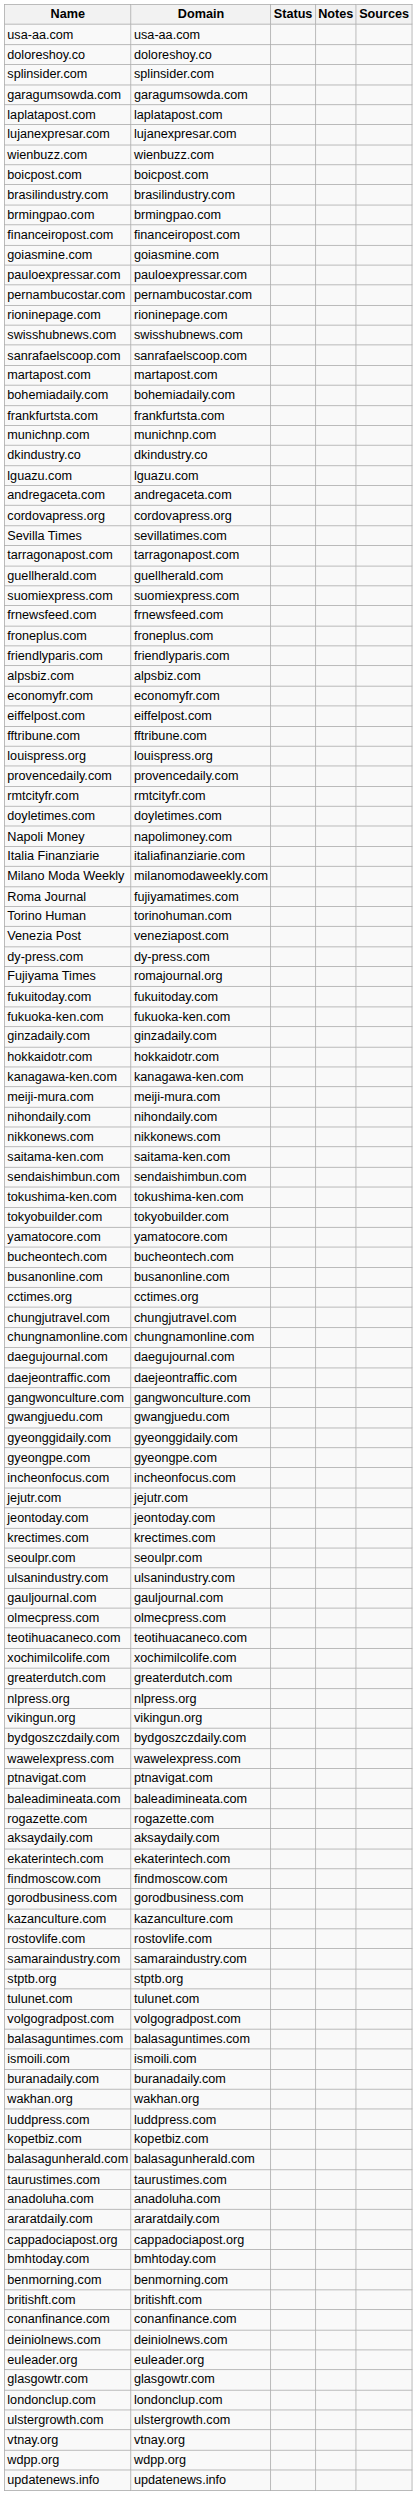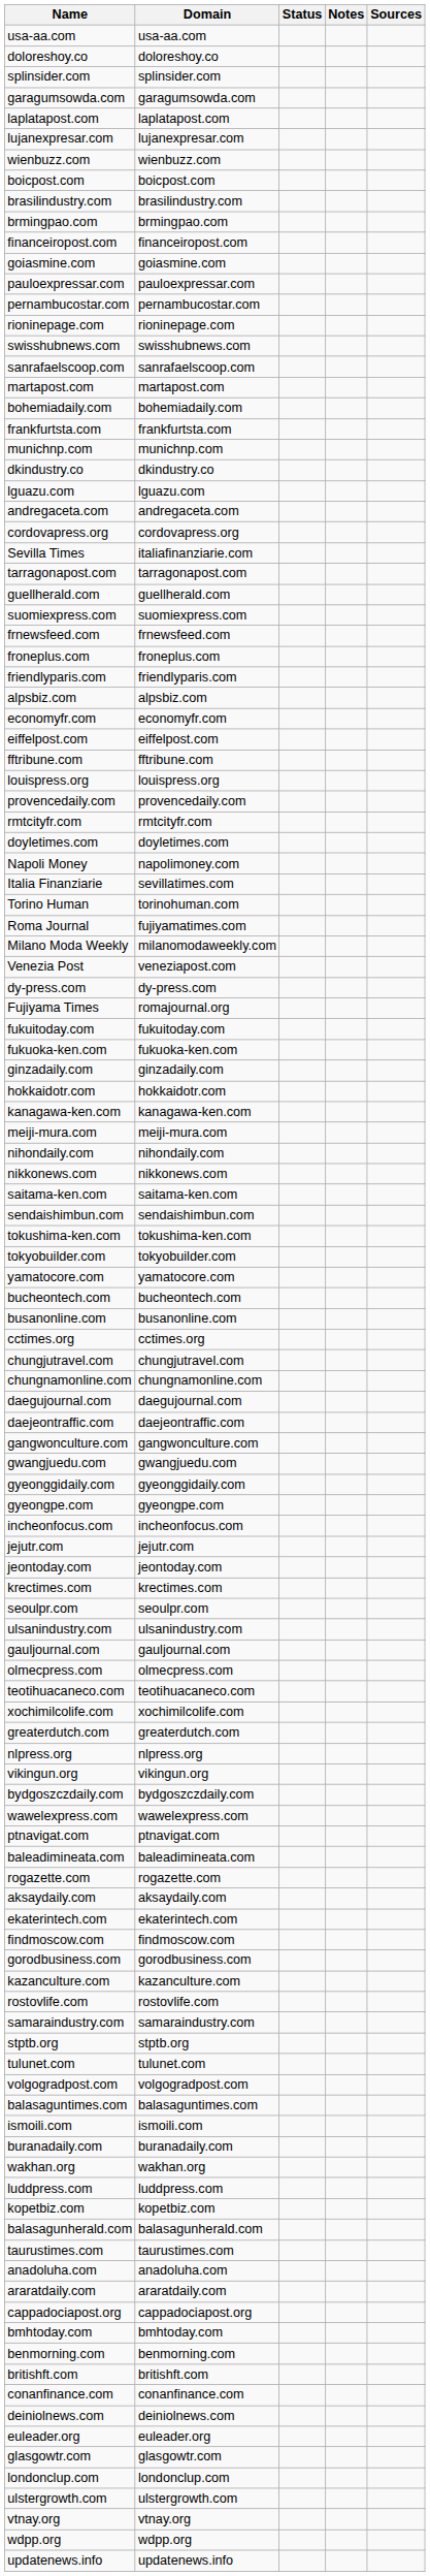 <table class="wikitable sortable mw-collapsible">
 <tr>
 <th>Name</th>
 <th>Domain</th>
 <th>Status</th>
 <th class="sortable">Notes</th>
 <th class="unsortable">Sources</th>
 </tr>
 <tr>
 <td>usa-aa.com</td>
 <td>usa-aa.com</td>
 <td></td>
 <td></td>
 <td></td>
 </tr>
 <tr>
 <td>doloreshoy.co</td>
 <td>doloreshoy.co</td>
 <td></td>
 <td></td>
 <td></td>
 </tr>
 <tr>
 <td>splinsider.com</td>
 <td>splinsider.com</td>
 <td></td>
 <td></td>
 <td></td>
 </tr>
 <tr>
 <td>garagumsowda.com</td>
 <td>garagumsowda.com</td>
 <td></td>
 <td></td>
 <td></td>
 </tr>
 <tr>
 <td>laplatapost.com</td>
 <td>laplatapost.com</td>
 <td></td>
 <td></td>
 <td></td>
 </tr>
 <tr>
 <td>lujanexpresar.com</td>
 <td>lujanexpresar.com</td>
 <td></td>
 <td></td>
 <td></td>
 </tr>
 <tr>
 <td>wienbuzz.com</td>
 <td>wienbuzz.com</td>
 <td></td>
 <td></td>
 <td></td>
 </tr>
 <tr>
 <td>boicpost.com</td>
 <td>boicpost.com</td>
 <td></td>
 <td></td>
 <td></td>
 </tr>
 <tr>
 <td>brasilindustry.com</td>
 <td>brasilindustry.com</td>
 <td></td>
 <td></td>
 <td></td>
 </tr>
 <tr>
 <td>brmingpao.com</td>
 <td>brmingpao.com</td>
 <td></td>
 <td></td>
 <td></td>
 </tr>
 <tr>
 <td>financeiropost.com</td>
 <td>financeiropost.com</td>
 <td></td>
 <td></td>
 <td></td>
 </tr>
 <tr>
 <td>goiasmine.com</td>
 <td>goiasmine.com</td>
 <td></td>
 <td></td>
 <td></td>
 </tr>
 <tr>
 <td>pauloexpressar.com</td>
 <td>pauloexpressar.com</td>
 <td></td>
 <td></td>
 <td></td>
 </tr>
 <tr>
 <td>pernambucostar.com</td>
 <td>pernambucostar.com</td>
 <td></td>
 <td></td>
 <td></td>
 </tr>
 <tr>
 <td>rioninepage.com</td>
 <td>rioninepage.com</td>
 <td></td>
 <td></td>
 <td></td>
 </tr>
 <tr>
 <td>swisshubnews.com</td>
 <td>swisshubnews.com</td>
 <td></td>
 <td></td>
 <td></td>
 </tr>
 <tr>
 <td>sanrafaelscoop.com</td>
 <td>sanrafaelscoop.com</td>
 <td></td>
 <td></td>
 <td></td>
 </tr>
 <tr>
 <td>martapost.com</td>
 <td>martapost.com</td>
 <td></td>
 <td></td>
 <td></td>
 </tr>
 <tr>
 <td>bohemiadaily.com</td>
 <td>bohemiadaily.com</td>
 <td></td>
 <td></td>
 <td></td>
 </tr>
 <tr>
 <td>frankfurtsta.com</td>
 <td>frankfurtsta.com</td>
 <td></td>
 <td></td>
 <td></td>
 </tr>
 <tr>
 <td>munichnp.com</td>
 <td>munichnp.com</td>
 <td></td>
 <td></td>
 <td></td>
 </tr>
 <tr>
 <td>dkindustry.co</td>
 <td>dkindustry.co</td>
 <td></td>
 <td></td>
 <td></td>
 </tr>
 <tr>
 <td>lguazu.com</td>
 <td>lguazu.com</td>
 <td></td>
 <td></td>
 <td></td>
 </tr>
 <tr>
 <td>andregaceta.com</td>
 <td>andregaceta.com</td>
 <td></td>
 <td></td>
 <td></td>
 </tr>
 <tr>
 <td>cordovapress.org</td>
 <td>cordovapress.org</td>
 <td></td>
 <td></td>
 <td></td>
 </tr>
 <tr>
 <td>Sevilla Times</td>
-<td>sevillatimes.com</td>
+<td>italiafinanziarie.com</td>
 <td></td>
 <td></td>
 <td></td>
 </tr>
 <tr>
 <td>tarragonapost.com</td>
 <td>tarragonapost.com</td>
 <td></td>
 <td></td>
 <td></td>
 </tr>
 <tr>
 <td>guellherald.com</td>
 <td>guellherald.com</td>
 <td></td>
 <td></td>
 <td></td>
 </tr>
 <tr>
 <td>suomiexpress.com</td>
 <td>suomiexpress.com</td>
 <td></td>
 <td></td>
 <td></td>
 </tr>
 <tr>
 <td>frnewsfeed.com</td>
 <td>frnewsfeed.com</td>
 <td></td>
 <td></td>
 <td></td>
 </tr>
 <tr>
 <td>froneplus.com</td>
 <td>froneplus.com</td>
 <td></td>
 <td></td>
 <td></td>
 </tr>
 <tr>
 <td>friendlyparis.com</td>
 <td>friendlyparis.com</td>
 <td></td>
 <td></td>
 <td></td>
 </tr>
 <tr>
 <td>alpsbiz.com</td>
 <td>alpsbiz.com</td>
 <td></td>
 <td></td>
 <td></td>
 </tr>
 <tr>
 <td>economyfr.com</td>
 <td>economyfr.com</td>
 <td></td>
 <td></td>
 <td></td>
 </tr>
 <tr>
 <td>eiffelpost.com</td>
 <td>eiffelpost.com</td>
 <td></td>
 <td></td>
 <td></td>
 </tr>
 <tr>
 <td>fftribune.com</td>
 <td>fftribune.com</td>
 <td></td>
 <td></td>
 <td></td>
 </tr>
 <tr>
 <td>louispress.org</td>
 <td>louispress.org</td>
 <td></td>
 <td></td>
 <td></td>
 </tr>
 <tr>
 <td>provencedaily.com</td>
 <td>provencedaily.com</td>
 <td></td>
 <td></td>
 <td></td>
 </tr>
 <tr>
 <td>rmtcityfr.com</td>
 <td>rmtcityfr.com</td>
 <td></td>
 <td></td>
 <td></td>
 </tr>
 <tr>
 <td>doyletimes.com</td>
 <td>doyletimes.com</td>
 <td></td>
 <td></td>
 <td></td>
 </tr>
 <tr>
 <td>Napoli Money</td>
 <td>napolimoney.com</td>
 <td></td>
 <td></td>
 <td></td>
 </tr>
 <tr>
 <td>Italia Finanziarie</td>
-<td>italiafinanziarie.com</td>
+<td>sevillatimes.com</td>
 <td></td>
 <td></td>
 <td></td>
 </tr>
 <tr>
-<td>Milano Moda Weekly</td>
-<td>milanomodaweekly.com</td>
+<td>Torino Human</td>
+<td>torinohuman.com</td>
 <td></td>
 <td></td>
 <td></td>
 </tr>
 <tr>
 <td>Roma Journal</td>
 <td>fujiyamatimes.com</td>
 <td></td>
 <td></td>
 <td></td>
 </tr>
 <tr>
-<td>Torino Human</td>
-<td>torinohuman.com</td>
+<td>Milano Moda Weekly</td>
+<td>milanomodaweekly.com</td>
 <td></td>
 <td></td>
 <td></td>
 </tr>
 <tr>
 <td>Venezia Post</td>
 <td>veneziapost.com</td>
 <td></td>
 <td></td>
 <td></td>
 </tr>
 <tr>
 <td>dy-press.com</td>
 <td>dy-press.com</td>
 <td></td>
 <td></td>
 <td></td>
 </tr>
 <tr>
 <td>Fujiyama Times</td>
 <td>romajournal.org</td>
 <td></td>
 <td></td>
 <td></td>
 </tr>
 <tr>
 <td>fukuitoday.com</td>
 <td>fukuitoday.com</td>
 <td></td>
 <td></td>
 <td></td>
 </tr>
 <tr>
 <td>fukuoka-ken.com</td>
 <td>fukuoka-ken.com</td>
 <td></td>
 <td></td>
 <td></td>
 </tr>
 <tr>
 <td>ginzadaily.com</td>
 <td>ginzadaily.com</td>
 <td></td>
 <td></td>
 <td></td>
 </tr>
 <tr>
 <td>hokkaidotr.com</td>
 <td>hokkaidotr.com</td>
 <td></td>
 <td></td>
 <td></td>
 </tr>
 <tr>
 <td>kanagawa-ken.com</td>
 <td>kanagawa-ken.com</td>
 <td></td>
 <td></td>
 <td></td>
 </tr>
 <tr>
 <td>meiji-mura.com</td>
 <td>meiji-mura.com</td>
 <td></td>
 <td></td>
 <td></td>
 </tr>
 <tr>
 <td>nihondaily.com</td>
 <td>nihondaily.com</td>
 <td></td>
 <td></td>
 <td></td>
 </tr>
 <tr>
 <td>nikkonews.com</td>
 <td>nikkonews.com</td>
 <td></td>
 <td></td>
 <td></td>
 </tr>
 <tr>
 <td>saitama-ken.com</td>
 <td>saitama-ken.com</td>
 <td></td>
 <td></td>
 <td></td>
 </tr>
 <tr>
 <td>sendaishimbun.com</td>
 <td>sendaishimbun.com</td>
 <td></td>
 <td></td>
 <td></td>
 </tr>
 <tr>
 <td>tokushima-ken.com</td>
 <td>tokushima-ken.com</td>
 <td></td>
 <td></td>
 <td></td>
 </tr>
 <tr>
 <td>tokyobuilder.com</td>
 <td>tokyobuilder.com</td>
 <td></td>
 <td></td>
 <td></td>
 </tr>
 <tr>
 <td>yamatocore.com</td>
 <td>yamatocore.com</td>
 <td></td>
 <td></td>
 <td></td>
 </tr>
 <tr>
 <td>bucheontech.com</td>
 <td>bucheontech.com</td>
 <td></td>
 <td></td>
 <td></td>
 </tr>
 <tr>
 <td>busanonline.com</td>
 <td>busanonline.com</td>
 <td></td>
 <td></td>
 <td></td>
 </tr>
 <tr>
 <td>cctimes.org</td>
 <td>cctimes.org</td>
 <td></td>
 <td></td>
 <td></td>
 </tr>
 <tr>
 <td>chungjutravel.com</td>
 <td>chungjutravel.com</td>
 <td></td>
 <td></td>
 <td></td>
 </tr>
 <tr>
 <td>chungnamonline.com</td>
 <td>chungnamonline.com</td>
 <td></td>
 <td></td>
 <td></td>
 </tr>
 <tr>
 <td>daegujournal.com</td>
 <td>daegujournal.com</td>
 <td></td>
 <td></td>
 <td></td>
 </tr>
 <tr>
 <td>daejeontraffic.com</td>
 <td>daejeontraffic.com</td>
 <td></td>
 <td></td>
 <td></td>
 </tr>
 <tr>
 <td>gangwonculture.com</td>
 <td>gangwonculture.com</td>
 <td></td>
 <td></td>
 <td></td>
 </tr>
 <tr>
 <td>gwangjuedu.com</td>
 <td>gwangjuedu.com</td>
 <td></td>
 <td></td>
 <td></td>
 </tr>
 <tr>
 <td>gyeonggidaily.com</td>
 <td>gyeonggidaily.com</td>
 <td></td>
 <td></td>
 <td></td>
 </tr>
 <tr>
 <td>gyeongpe.com</td>
 <td>gyeongpe.com</td>
 <td></td>
 <td></td>
 <td></td>
 </tr>
 <tr>
 <td>incheonfocus.com</td>
 <td>incheonfocus.com</td>
 <td></td>
 <td></td>
 <td></td>
 </tr>
 <tr>
 <td>jejutr.com</td>
 <td>jejutr.com</td>
 <td></td>
 <td></td>
 <td></td>
 </tr>
 <tr>
 <td>jeontoday.com</td>
 <td>jeontoday.com</td>
 <td></td>
 <td></td>
 <td></td>
 </tr>
 <tr>
 <td>krectimes.com</td>
 <td>krectimes.com</td>
 <td></td>
 <td></td>
 <td></td>
 </tr>
 <tr>
 <td>seoulpr.com</td>
 <td>seoulpr.com</td>
 <td></td>
 <td></td>
 <td></td>
 </tr>
 <tr>
 <td>ulsanindustry.com</td>
 <td>ulsanindustry.com</td>
 <td></td>
 <td></td>
 <td></td>
 </tr>
 <tr>
 <td>gauljournal.com</td>
 <td>gauljournal.com</td>
 <td></td>
 <td></td>
 <td></td>
 </tr>
 <tr>
 <td>olmecpress.com</td>
 <td>olmecpress.com</td>
 <td></td>
 <td></td>
 <td></td>
 </tr>
 <tr>
 <td>teotihuacaneco.com</td>
 <td>teotihuacaneco.com</td>
 <td></td>
 <td></td>
 <td></td>
 </tr>
 <tr>
 <td>xochimilcolife.com</td>
 <td>xochimilcolife.com</td>
 <td></td>
 <td></td>
 <td></td>
 </tr>
 <tr>
 <td>greaterdutch.com</td>
 <td>greaterdutch.com</td>
 <td></td>
 <td></td>
 <td></td>
 </tr>
 <tr>
 <td>nlpress.org</td>
 <td>nlpress.org</td>
 <td></td>
 <td></td>
 <td></td>
 </tr>
 <tr>
 <td>vikingun.org</td>
 <td>vikingun.org</td>
 <td></td>
 <td></td>
 <td></td>
 </tr>
 <tr>
 <td>bydgoszczdaily.com</td>
 <td>bydgoszczdaily.com</td>
 <td></td>
 <td></td>
 <td></td>
 </tr>
 <tr>
 <td>wawelexpress.com</td>
 <td>wawelexpress.com</td>
 <td></td>
 <td></td>
 <td></td>
 </tr>
 <tr>
 <td>ptnavigat.com</td>
 <td>ptnavigat.com</td>
 <td></td>
 <td></td>
 <td></td>
 </tr>
 <tr>
 <td>baleadimineata.com</td>
 <td>baleadimineata.com</td>
 <td></td>
 <td></td>
 <td></td>
 </tr>
 <tr>
 <td>rogazette.com</td>
 <td>rogazette.com</td>
 <td></td>
 <td></td>
 <td></td>
 </tr>
 <tr>
 <td>aksaydaily.com</td>
 <td>aksaydaily.com</td>
 <td></td>
 <td></td>
 <td></td>
 </tr>
 <tr>
 <td>ekaterintech.com</td>
 <td>ekaterintech.com</td>
 <td></td>
 <td></td>
 <td></td>
 </tr>
 <tr>
 <td>findmoscow.com</td>
 <td>findmoscow.com</td>
 <td></td>
 <td></td>
 <td></td>
 </tr>
 <tr>
 <td>gorodbusiness.com</td>
 <td>gorodbusiness.com</td>
 <td></td>
 <td></td>
 <td></td>
 </tr>
 <tr>
 <td>kazanculture.com</td>
 <td>kazanculture.com</td>
 <td></td>
 <td></td>
 <td></td>
 </tr>
 <tr>
 <td>rostovlife.com</td>
 <td>rostovlife.com</td>
 <td></td>
 <td></td>
 <td></td>
 </tr>
 <tr>
 <td>samaraindustry.com</td>
 <td>samaraindustry.com</td>
 <td></td>
 <td></td>
 <td></td>
 </tr>
 <tr>
 <td>stptb.org</td>
 <td>stptb.org</td>
 <td></td>
 <td></td>
 <td></td>
 </tr>
 <tr>
 <td>tulunet.com</td>
 <td>tulunet.com</td>
 <td></td>
 <td></td>
 <td></td>
 </tr>
 <tr>
 <td>volgogradpost.com</td>
 <td>volgogradpost.com</td>
 <td></td>
 <td></td>
 <td></td>
 </tr>
 <tr>
 <td>balasaguntimes.com</td>
 <td>balasaguntimes.com</td>
 <td></td>
 <td></td>
 <td></td>
 </tr>
 <tr>
 <td>ismoili.com</td>
 <td>ismoili.com</td>
 <td></td>
 <td></td>
 <td></td>
 </tr>
 <tr>
 <td>buranadaily.com</td>
 <td>buranadaily.com</td>
 <td></td>
 <td></td>
 <td></td>
 </tr>
 <tr>
 <td>wakhan.org</td>
 <td>wakhan.org</td>
 <td></td>
 <td></td>
 <td></td>
 </tr>
 <tr>
 <td>luddpress.com</td>
 <td>luddpress.com</td>
 <td></td>
 <td></td>
 <td></td>
 </tr>
 <tr>
 <td>kopetbiz.com</td>
 <td>kopetbiz.com</td>
 <td></td>
 <td></td>
 <td></td>
 </tr>
 <tr>
 <td>balasagunherald.com</td>
 <td>balasagunherald.com</td>
 <td></td>
 <td></td>
 <td></td>
 </tr>
 <tr>
 <td>taurustimes.com</td>
 <td>taurustimes.com</td>
 <td></td>
 <td></td>
 <td></td>
 </tr>
 <tr>
 <td>anadoluha.com</td>
 <td>anadoluha.com</td>
 <td></td>
 <td></td>
 <td></td>
 </tr>
 <tr>
 <td>araratdaily.com</td>
 <td>araratdaily.com</td>
 <td></td>
 <td></td>
 <td></td>
 </tr>
 <tr>
 <td>cappadociapost.org</td>
 <td>cappadociapost.org</td>
 <td></td>
 <td></td>
 <td></td>
 </tr>
 <tr>
 <td>bmhtoday.com</td>
 <td>bmhtoday.com</td>
 <td></td>
 <td></td>
 <td></td>
 </tr>
 <tr>
 <td>benmorning.com</td>
 <td>benmorning.com</td>
 <td></td>
 <td></td>
 <td></td>
 </tr>
 <tr>
 <td>britishft.com</td>
 <td>britishft.com</td>
 <td></td>
 <td></td>
 <td></td>
 </tr>
 <tr>
 <td>conanfinance.com</td>
 <td>conanfinance.com</td>
 <td></td>
 <td></td>
 <td></td>
 </tr>
 <tr>
 <td>deiniolnews.com</td>
 <td>deiniolnews.com</td>
 <td></td>
 <td></td>
 <td></td>
 </tr>
 <tr>
 <td>euleader.org</td>
 <td>euleader.org</td>
 <td></td>
 <td></td>
 <td></td>
 </tr>
 <tr>
 <td>glasgowtr.com</td>
 <td>glasgowtr.com</td>
 <td></td>
 <td></td>
 <td></td>
 </tr>
 <tr>
 <td>londonclup.com</td>
 <td>londonclup.com</td>
 <td></td>
 <td></td>
 <td></td>
 </tr>
 <tr>
 <td>ulstergrowth.com</td>
 <td>ulstergrowth.com</td>
 <td></td>
 <td></td>
 <td></td>
 </tr>
 <tr>
 <td>vtnay.org</td>
 <td>vtnay.org</td>
 <td></td>
 <td></td>
 <td></td>
 </tr>
 <tr>
 <td>wdpp.org</td>
 <td>wdpp.org</td>
 <td></td>
 <td></td>
 <td></td>
 </tr>
 <tr>
 <td>updatenews.info</td>
 <td>updatenews.info</td>
 <td></td>
 <td></td>
 <td></td>
 </tr>
 </table>
